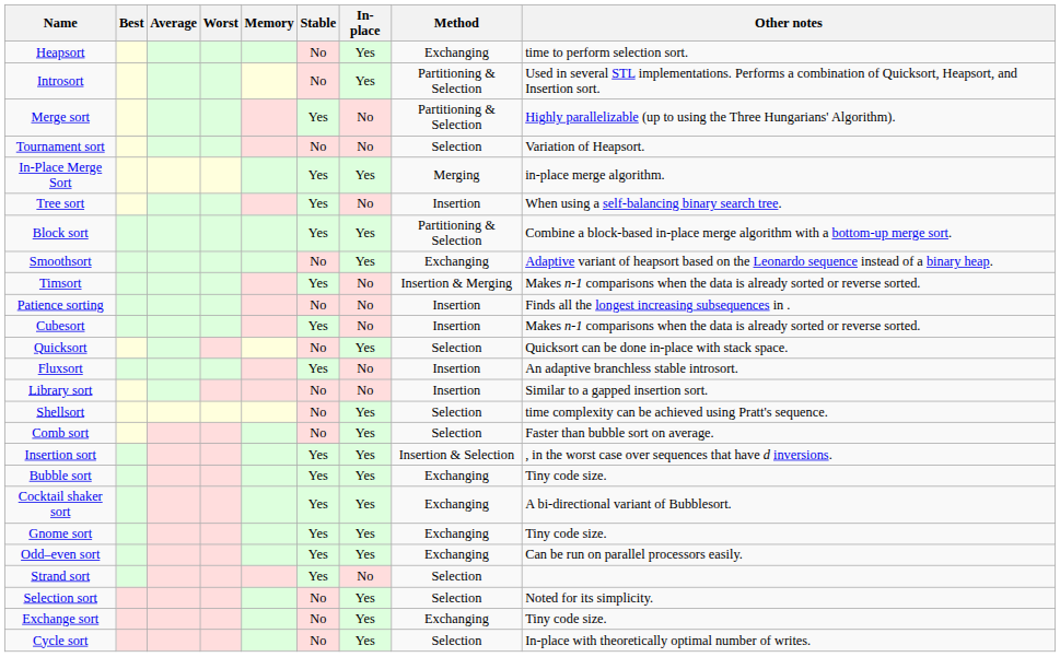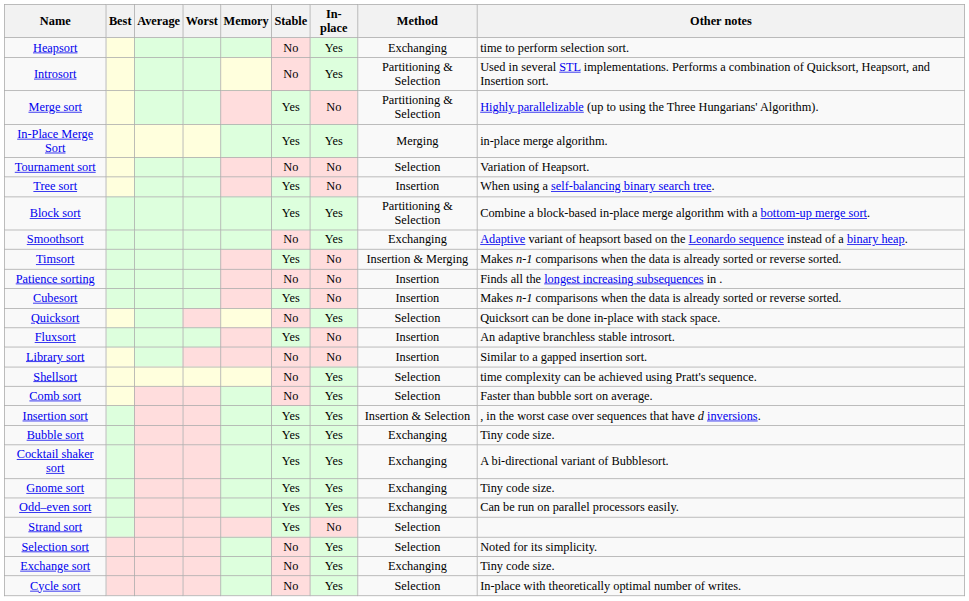 <table class="wikitable sortable">
 <tr>
 <th>Name</th>
 <th>Best</th>
 <th>Average</th>
 <th>Worst</th>
 <th>Memory</th>
 <th>Stable</th>
 <th>In-place</th>
 <th>Method</th>
 <th>Other notes<br></th>
 </tr>
 <tr align="center">
 <td><a href='#'>Heapsort</a></td>
 <td style="background:#ffd"></td>
 <td style="background:#dfd"></td>
 <td style="background:#dfd"></td>
 <td style="background:#dfd"></td>
 <td style="background:#fdd">No</td>
 <td style="background:#dfd">Yes</td>
 <td>Exchanging</td>
 <td align="left"> time to perform selection sort.</td>
 </tr>
 <tr align="center">
 <td><a href='#'>Introsort</a></td>
 <td style="background:#ffd"></td>
 <td style="background:#dfd"></td>
 <td style="background:#dfd"></td>
 <td style="background:#ffd"></td>
 <td style="background:#fdd">No</td>
 <td style="background:#dfd">Yes</td>
 <td>Partitioning & Selection</td>
 <td align="left">Used in several <a href='#'>STL</a> implementations. Performs a combination of Quicksort, Heapsort, and Insertion sort.</td>
 </tr>
 <tr align="center">
 <td><a href='#'>Merge sort</a></td>
 <td style="background:#ffd"></td>
 <td style="background:#dfd"></td>
 <td style="background:#dfd"></td>
 <td style="background:#fdd"></td>
 <td style="background:#dfd">Yes</td>
 <td style="background:#fdd">No</td>
 <td>Partitioning & Selection</td>
 <td align="left"><a href='#'>Highly parallelizable</a> (up to  using the Three Hungarians' Algorithm).</td>
 </tr>
 <tr align="center">
+<td><a href='#'>In-Place Merge Sort</a></td>
+<td style="background:#ffd"></td>
+<td style="background:#ffd"></td>
+<td style="background:#ffd"></td>
+<td style="background:#dfd"></td>
+<td style="background:#dfd">Yes</td>
+<td style="background:#dfd">Yes</td>
+<td>Merging</td>
+<td align="left"> in-place merge algorithm.</td>
+</tr>
+<tr align="center">
 <td><a href='#'>Tournament sort</a></td>
 <td style="background:#ffd"></td>
 <td style="background:#dfd"></td>
 <td style="background:#dfd"></td>
 <td style="background:#fdd"></td>
 <td style="background:#fdd">No</td>
 <td style="background:#fdd">No</td>
 <td>Selection</td>
 <td align="left">Variation of Heapsort.</td>
-</tr>
-<tr align="center">
-<td><a href='#'>In-Place Merge Sort</a></td>
-<td style="background:#ffd"></td>
-<td style="background:#ffd"></td>
-<td style="background:#ffd"></td>
-<td style="background:#dfd"></td>
-<td style="background:#dfd">Yes</td>
-<td style="background:#dfd">Yes</td>
-<td>Merging</td>
-<td align="left"> in-place merge algorithm.</td>
 </tr>
 <tr align="center">
 <td><a href='#'>Tree sort</a></td>
 <td style="background:#ffd"></td>
 <td style="background:#dfd"></td>
 <td style="background:#dfd"></td>
 <td style="background:#fdd"></td>
 <td style="background:#dfd">Yes</td>
 <td style="background:#fdd">No</td>
 <td>Insertion</td>
 <td align="left">When using a <a href='#'>self-balancing binary search tree</a>.</td>
 </tr>
 <tr align="center">
 <td><a href='#'>Block sort</a></td>
 <td style="background:#dfd"></td>
 <td style="background:#dfd"></td>
 <td style="background:#dfd"></td>
 <td style="background:#dfd"></td>
 <td style="background:#dfd">Yes</td>
 <td style="background:#dfd">Yes</td>
 <td>Partitioning & Selection</td>
 <td align=left>Combine a block-based  in-place merge algorithm with a <a href='#'>bottom-up merge sort</a>.</td>
 </tr>
 <tr align="center">
 <td><a href='#'>Smoothsort</a></td>
 <td style="background:#dfd"></td>
 <td style="background:#dfd"></td>
 <td style="background:#dfd"></td>
 <td style="background:#dfd"></td>
 <td style="background:#fdd">No</td>
 <td style="background:#dfd">Yes</td>
 <td>Exchanging</td>
 <td align="left"><a href='#'>Adaptive</a> variant of heapsort based on the <a href='#'>Leonardo sequence</a> instead of a <a href='#'>binary heap</a>.</td>
 </tr>
 <tr align="center">
 <td><a href='#'>Timsort</a></td>
 <td style="background:#dfd"></td>
 <td style="background:#dfd"></td>
 <td style="background:#dfd"></td>
 <td style="background:#fdd"></td>
 <td style="background:#dfd">Yes</td>
 <td style="background:#fdd">No</td>
 <td>Insertion & Merging</td>
 <td align="left">Makes <em>n-1</em> comparisons when the data is already sorted or reverse sorted.</td>
 </tr>
 <tr align="center">
 <td><a href='#'>Patience sorting</a></td>
 <td style="background:#dfd"></td>
 <td style="background:#dfd"></td>
 <td style="background:#dfd"></td>
 <td style="background:#fdd"></td>
 <td style="background:#fdd">No</td>
 <td style="background:#fdd">No</td>
 <td>Insertion</td>
 <td align="left">Finds all the <a href='#'>longest increasing subsequences</a> in .</td>
 </tr>
 <tr align="center">
 <td><a href='#'>Cubesort</a></td>
 <td style="background:#dfd"></td>
 <td style="background:#dfd"></td>
 <td style="background:#dfd"></td>
 <td style="background:#fdd"></td>
 <td style="background:#dfd">Yes</td>
 <td style="background:#fdd">No</td>
 <td>Insertion</td>
 <td align="left">Makes <em>n-1</em> comparisons when the data is already sorted or reverse sorted.</td>
 </tr>
 <tr align="center">
 <td><a href='#'>Quicksort</a></td>
 <td style="background:#ffd"></td>
 <td style="background:#dfd"></td>
 <td style="background:#fdd"></td>
 <td style="background:#ffd"></td>
 <td style="background:#fdd">No</td>
 <td style="background:#dfd">Yes</td>
 <td>Selection</td>
 <td align="left">Quicksort can be done in-place with  stack space.</td>
 </tr>
 <tr align="center">
 <td><a href='#'>Fluxsort</a></td>
 <td style="background:#dfd"></td>
 <td style="background:#dfd"></td>
 <td style="background:#dfd"></td>
 <td style="background:#fdd"></td>
 <td style="background:#dfd">Yes</td>
 <td style="background:#fdd">No</td>
 <td>Insertion</td>
 <td align="left">An adaptive branchless stable introsort.</td>
 </tr>
 <tr align="center">
 <td><a href='#'>Library sort</a></td>
 <td style="background:#ffd"></td>
 <td style="background:#dfd"></td>
 <td style="background:#fdd"></td>
 <td style="background:#fdd"></td>
 <td style="background:#fdd">No</td>
 <td style="background:#fdd">No</td>
 <td>Insertion</td>
 <td align="left">Similar to a gapped insertion sort.</td>
 </tr>
 <tr align="center">
 <td><a href='#'>Shellsort</a></td>
 <td style="background:#ffd"></td>
 <td style="background:#ffd"></td>
 <td style="background:#ffd"></td>
 <td style="background:#ffd"></td>
 <td style="background:#fdd">No</td>
 <td style="background:#dfd">Yes</td>
 <td>Selection</td>
 <td align="left"> time complexity can be achieved using Pratt's sequence.</td>
 </tr>
 <tr align="center">
 <td><a href='#'>Comb sort</a></td>
 <td style="background:#ffd"></td>
 <td style="background:#fdd"></td>
 <td style="background:#fdd"></td>
 <td style="background:#dfd"></td>
 <td style="background:#fdd">No</td>
 <td style="background:#dfd">Yes</td>
 <td>Selection</td>
 <td align="left">Faster than bubble sort on average.</td>
 </tr>
 <tr align="center">
 <td><a href='#'>Insertion sort</a></td>
 <td style="background:#dfd"></td>
 <td style="background:#fdd"></td>
 <td style="background:#fdd"></td>
 <td style="background:#dfd"></td>
 <td style="background:#dfd">Yes</td>
 <td style="background:#dfd">Yes</td>
 <td>Insertion & Selection</td>
 <td align=left>, in the worst case over sequences that have <em>d</em> <a href='#'>inversions</a>.</td>
 </tr>
 <tr align="center">
 <td><a href='#'>Bubble sort</a></td>
 <td style="background:#dfd"></td>
 <td style="background:#fdd"></td>
 <td style="background:#fdd"></td>
 <td style="background:#dfd"></td>
 <td style="background:#dfd">Yes</td>
 <td style="background:#dfd">Yes</td>
 <td>Exchanging</td>
 <td align="left">Tiny code size.</td>
 </tr>
 <tr align="center">
 <td><a href='#'>Cocktail shaker sort</a></td>
 <td style="background:#dfd"></td>
 <td style="background:#fdd"></td>
 <td style="background:#fdd"></td>
 <td style="background:#dfd"></td>
 <td style="background:#dfd">Yes</td>
 <td style="background:#dfd">Yes</td>
 <td>Exchanging</td>
 <td align="left">A bi-directional variant of Bubblesort.</td>
 </tr>
 <tr align="center">
 <td><a href='#'>Gnome sort</a></td>
 <td style="background:#dfd"></td>
 <td style="background:#fdd"></td>
 <td style="background:#fdd"></td>
 <td style="background:#dfd"></td>
 <td style="background:#dfd">Yes</td>
 <td style="background:#dfd">Yes</td>
 <td>Exchanging</td>
 <td align="left">Tiny code size.</td>
 </tr>
 <tr align="center">
 <td><a href='#'>Odd–even sort</a></td>
 <td style="background:#dfd"></td>
 <td style="background:#fdd"></td>
 <td style="background:#fdd"></td>
 <td style="background:#dfd"></td>
 <td style="background:#dfd">Yes</td>
 <td style="background:#dfd">Yes</td>
 <td>Exchanging</td>
 <td align="left">Can be run on parallel processors easily.</td>
 </tr>
 <tr align="center">
 <td><a href='#'>Strand sort</a></td>
 <td style="background:#dfd"></td>
 <td style="background:#fdd"></td>
 <td style="background:#fdd"></td>
 <td style="background:#fdd"></td>
 <td style="background:#dfd">Yes</td>
 <td style="background:#fdd">No</td>
 <td>Selection</td>
 <td align="left"></td>
 </tr>
 <tr align="center">
 <td><a href='#'>Selection sort</a></td>
 <td style="background:#fdd"></td>
 <td style="background:#fdd"></td>
 <td style="background:#fdd"></td>
 <td style="background:#dfd"></td>
 <td style="background:#fdd">No</td>
 <td style="background:#dfd">Yes</td>
 <td>Selection</td>
 <td align="left">Noted for its simplicity.</td>
 </tr>
 <tr align="center">
 <td><a href='#'>Exchange sort</a></td>
 <td style="background:#fdd"></td>
 <td style="background:#fdd"></td>
 <td style="background:#fdd"></td>
 <td style="background:#dfd"></td>
 <td style="background:#fdd">No</td>
 <td style="background:#dfd">Yes</td>
 <td>Exchanging</td>
 <td align="left">Tiny code size.</td>
 </tr>
 <tr align="center">
 <td><a href='#'>Cycle sort</a></td>
 <td style="background:#fdd"></td>
 <td style="background:#fdd"></td>
 <td style="background:#fdd"></td>
 <td style="background:#dfd"></td>
 <td style="background:#fdd">No</td>
 <td style="background:#dfd">Yes</td>
 <td>Selection</td>
 <td align="left">In-place with theoretically optimal number of writes.</td>
 </tr>
 </table>
